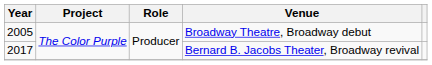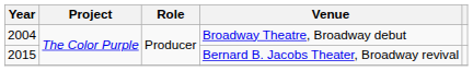 <table class="wikitable sortable plainrowheaders">
 <tr>
 <th scope="col">Year</th>
 <th scope="col">Project</th>
 <th scope="col">Role</th>
 <th scope="col" class="unsortable">Venue</th>
 <th scope="col" class="unsortable"></th>
 </tr>
 <tr>
-<td>2005</td>
+<td>2004</td>
 <td rowspan="2"><em><a href='#'>The Color Purple</a></em></td>
 <td rowspan="2">Producer</td>
 <td><a href='#'>Broadway Theatre</a>, Broadway debut</td>
 <td></td>
 </tr>
 <tr>
-<td>2017</td>
+<td>2015</td>
 <td><a href='#'>Bernard B. Jacobs Theater</a>, Broadway revival</td>
 <td></td>
 </tr>
 <tr>
 </tr>
 </table>
